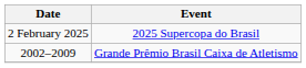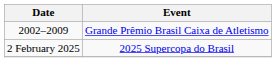 <table class="wikitable" style="text-align:center;">
 <tr>
 <th>Date</th>
 <th>Event</th>
 </tr>
 <tr>
+<td>2002–2009</td>
+<td><a href='#'>Grande Prêmio Brasil Caixa de Atletismo</a></td>
+</tr>
+<tr>
 <td>2 February 2025</td>
 <td><a href='#'>2025 Supercopa do Brasil</a></td>
 </tr>
 <tr>
-<td>2002–2009</td>
-<td><a href='#'>Grande Prêmio Brasil Caixa de Atletismo</a></td>
-</tr>
-<tr>
 </tr>
 </table>
